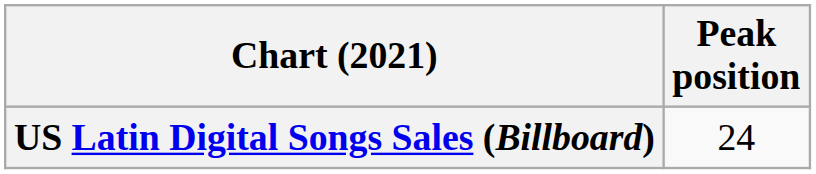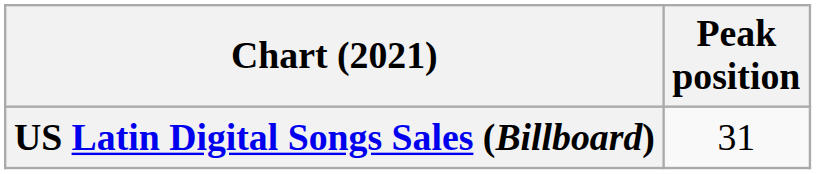 <table class="wikitable sortable plainrowheaders">
 <tr>
 <th scope="col">Chart (2021)</th>
 <th scope="col">Peak<br>position</th>
 </tr>
 <tr>
 <th scope="row">US <a href='#'>Latin Digital Songs Sales</a> (<em>Billboard</em>)</th>
-<td align="center">24</td>
+<td align="center">31</td>
 </tr>
 </table>
